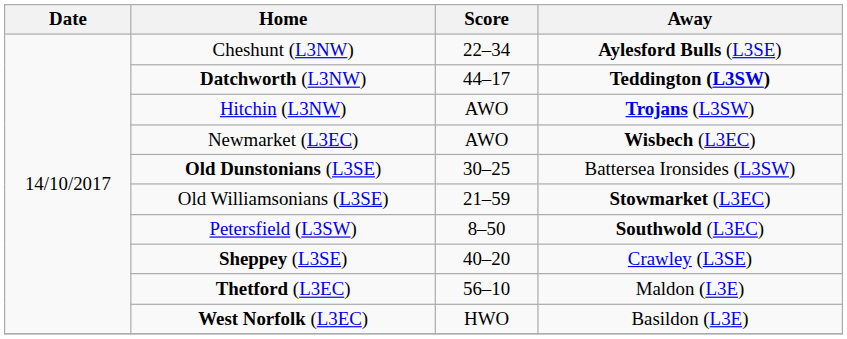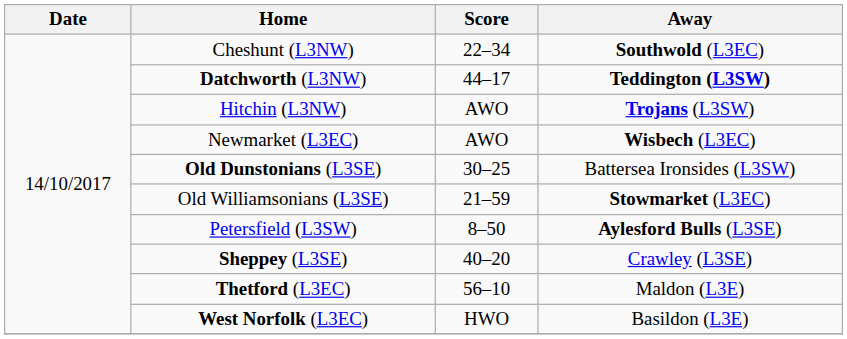 <table class="wikitable" style="text-align: center">
 <tr>
 <th width=100>Date</th>
 <th width=250>Home</th>
 <th width=80>Score</th>
 <th width=250>Away</th>
 </tr>
 <tr>
 <td rowspan=10>14/10/2017</td>
 <td>Cheshunt (<a href='#'>L3NW</a>)</td>
 <td>22–34</td>
-<td><strong>Aylesford Bulls</strong> (<a href='#'>L3SE</a>)</td>
+<td><strong>Southwold</strong> (<a href='#'>L3EC</a>)</td>
 </tr>
 <tr>
 <td><strong>Datchworth</strong> (<a href='#'>L3NW</a>)</td>
 <td>44–17</td>
 <td><strong>Teddington (<a href='#'>L3SW</a>)</strong></td>
 </tr>
 <tr>
 <td><a href='#'>Hitchin</a> (<a href='#'>L3NW</a>)</td>
 <td>AWO</td>
 <td><strong><a href='#'>Trojans</a></strong> (<a href='#'>L3SW</a>)</td>
 </tr>
 <tr>
 <td>Newmarket (<a href='#'>L3EC</a>)</td>
 <td>AWO</td>
 <td><strong>Wisbech</strong> (<a href='#'>L3EC</a>)</td>
 </tr>
 <tr>
 <td><strong>Old Dunstonians</strong> (<a href='#'>L3SE</a>)</td>
 <td>30–25</td>
 <td>Battersea Ironsides (<a href='#'>L3SW</a>)</td>
 </tr>
 <tr>
 <td>Old Williamsonians (<a href='#'>L3SE</a>)</td>
 <td>21–59</td>
 <td><strong>Stowmarket</strong> (<a href='#'>L3EC</a>)</td>
 </tr>
 <tr>
 <td><a href='#'>Petersfield</a> (<a href='#'>L3SW</a>)</td>
 <td>8–50</td>
-<td><strong>Southwold</strong> (<a href='#'>L3EC</a>)</td>
+<td><strong>Aylesford Bulls</strong> (<a href='#'>L3SE</a>)</td>
 </tr>
 <tr>
 <td><strong>Sheppey</strong> (<a href='#'>L3SE</a>)</td>
 <td>40–20</td>
 <td><a href='#'>Crawley</a> (<a href='#'>L3SE</a>)</td>
 </tr>
 <tr>
 <td><strong>Thetford</strong> (<a href='#'>L3EC</a>)</td>
 <td>56–10</td>
 <td>Maldon (<a href='#'>L3E</a>)</td>
 </tr>
 <tr>
 <td><strong>West Norfolk</strong> (<a href='#'>L3EC</a>)</td>
 <td>HWO</td>
 <td>Basildon (<a href='#'>L3E</a>)</td>
 </tr>
 <tr>
 </tr>
 </table>
